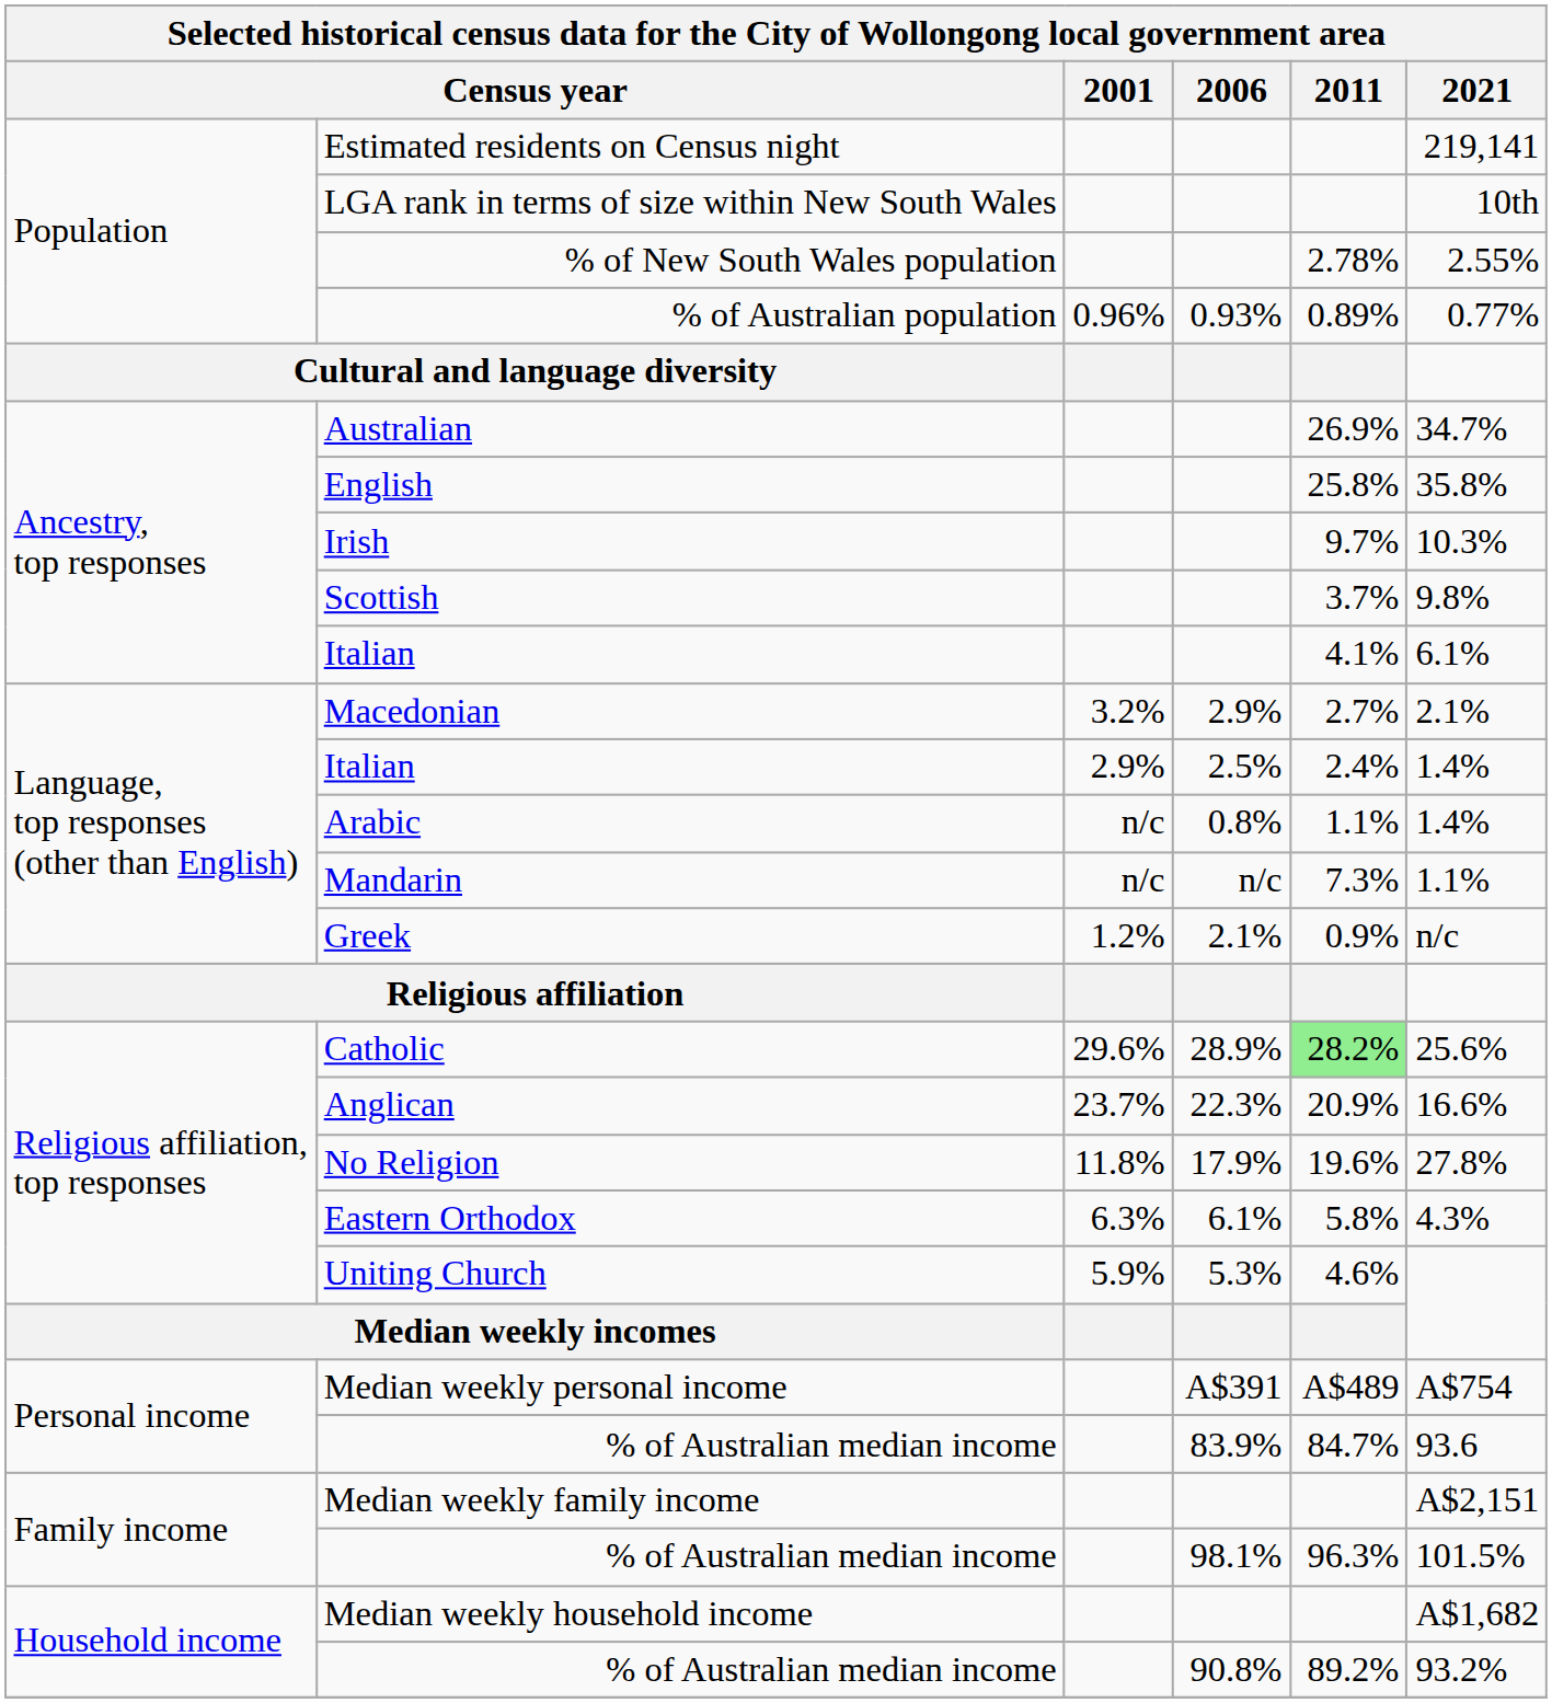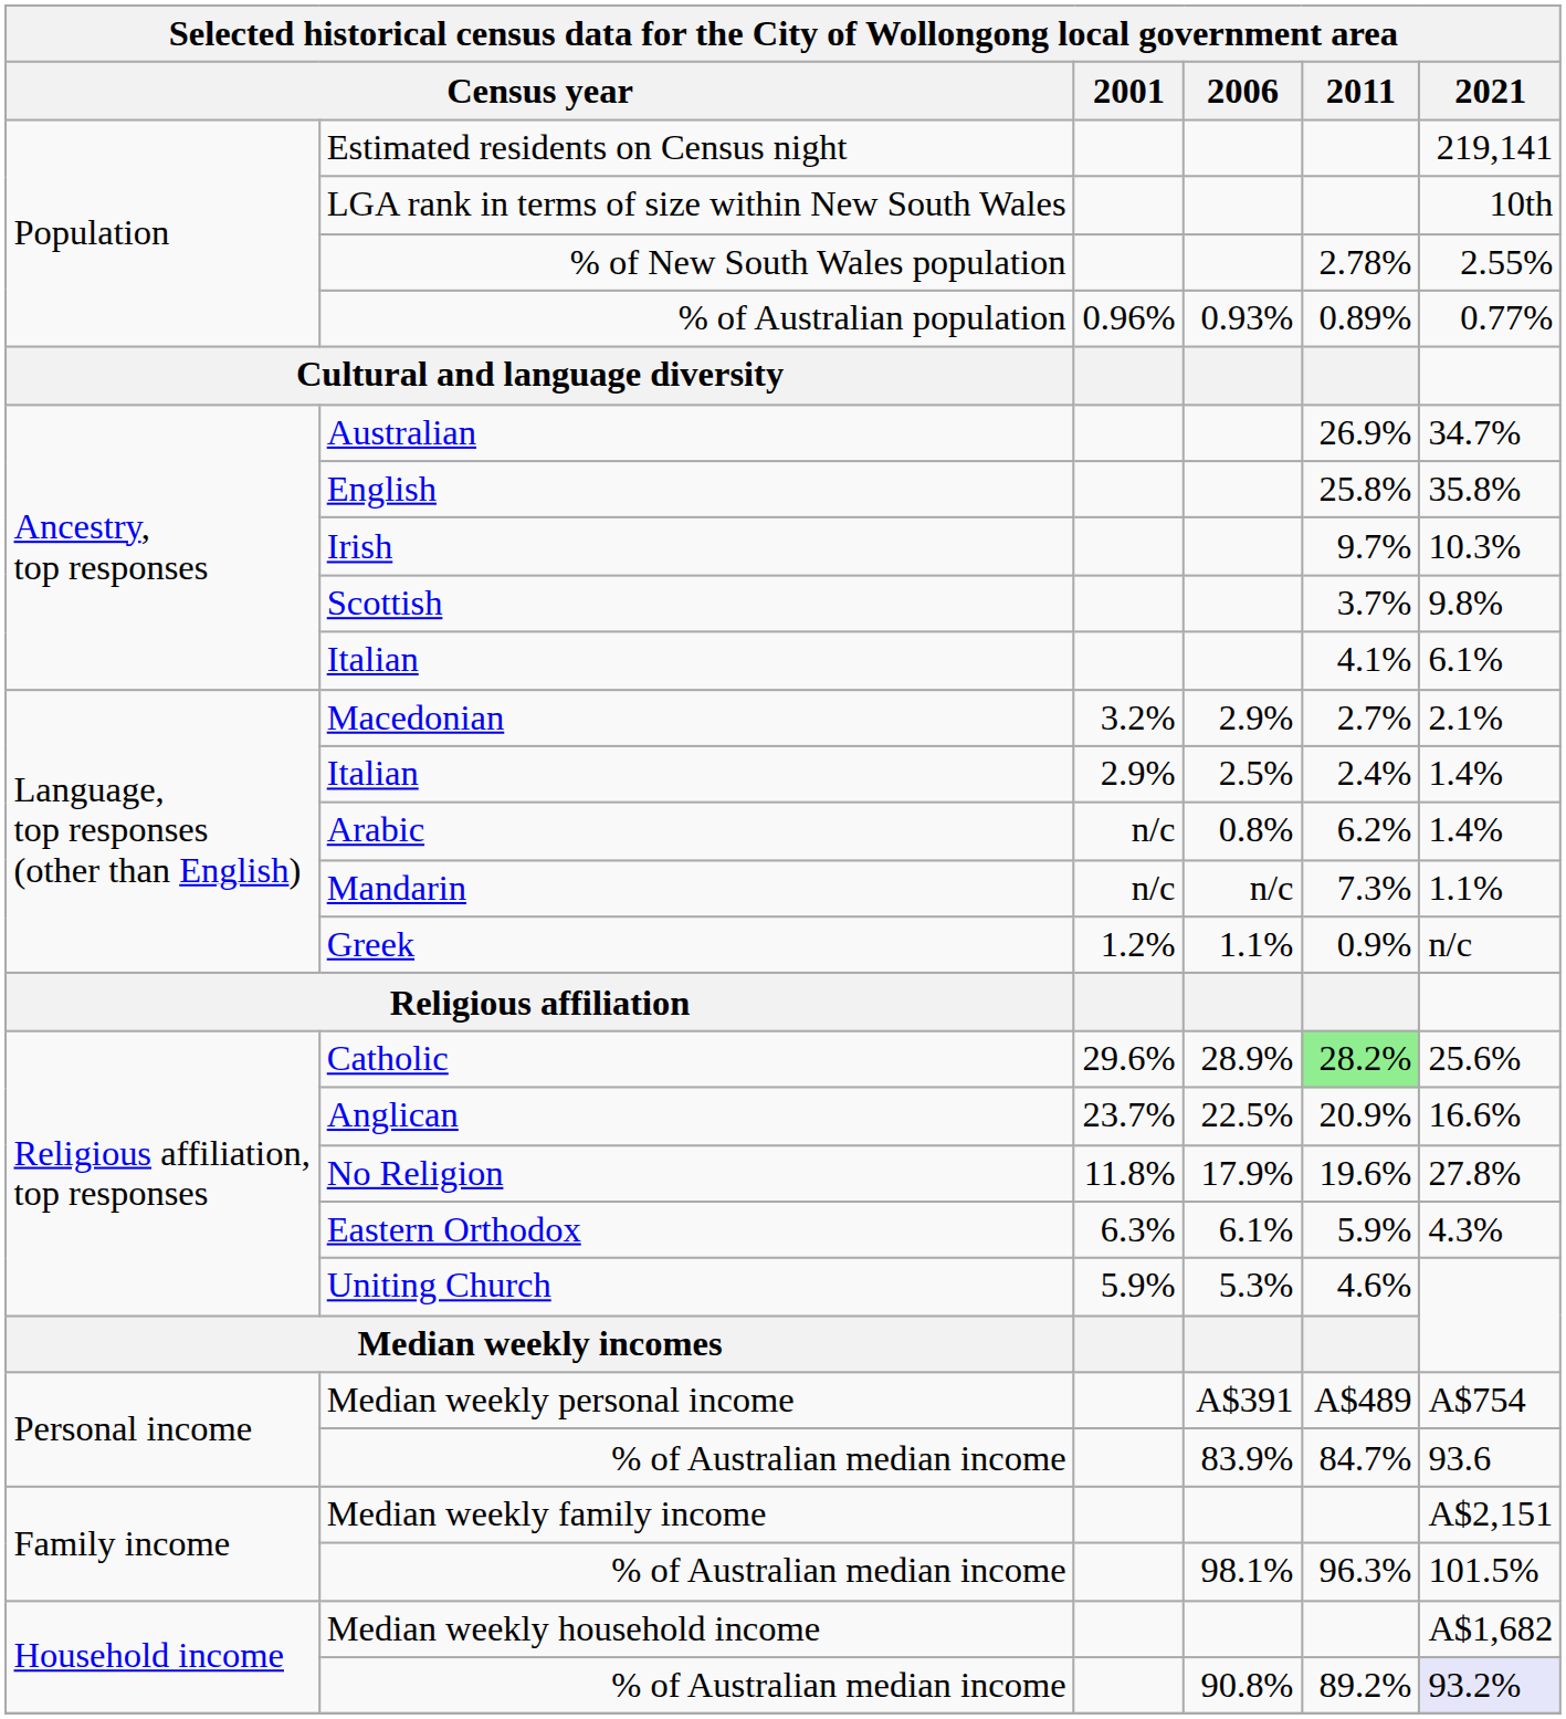 <table class="wikitable">
 <tr>
 <th colspan=7>Selected historical census data for the City of Wollongong local government area</th>
 </tr>
 <tr>
 <th colspan=3>Census year</th>
 <th>2001</th>
 <th>2006</th>
 <th>2011</th>
 <th>2021</th>
 </tr>
 <tr>
 <td rowspan=4 colspan="2">Population</td>
 <td>Estimated residents on Census night</td>
 <td align="right"></td>
 <td align="right"></td>
 <td align="right"></td>
 <td align="right">219,141</td>
 </tr>
 <tr>
 <td align="right">LGA rank in terms of size within New South Wales</td>
 <td align="right"></td>
 <td align="right"></td>
 <td align="right"></td>
 <td align="right">10th</td>
 </tr>
 <tr>
 <td align="right">% of New South Wales population</td>
 <td align="right"></td>
 <td align="right"></td>
 <td align="right">2.78%</td>
 <td align="right"> 2.55%</td>
 </tr>
 <tr>
 <td align="right">% of Australian population</td>
 <td align="right">0.96%</td>
 <td align="right"> 0.93%</td>
 <td align="right"> 0.89%</td>
 <td align="right"> 0.77%</td>
 </tr>
 <tr>
 <th colspan=3>Cultural and language diversity</th>
 <th></th>
 <th></th>
 <th></th>
 </tr>
 <tr>
 <td rowspan=5 colspan=2><a href='#'>Ancestry</a>,<br>top responses</td>
 <td><a href='#'>Australian</a></td>
 <td align="right"></td>
 <td align="right"></td>
 <td align="right">26.9%</td>
 <td>34.7%</td>
 </tr>
 <tr>
 <td><a href='#'>English</a></td>
 <td align="right"></td>
 <td align="right"></td>
 <td align="right">25.8%</td>
 <td>35.8%</td>
 </tr>
 <tr>
 <td><a href='#'>Irish</a></td>
 <td align="right"></td>
 <td align="right"></td>
 <td align="right">9.7%</td>
 <td>10.3%</td>
 </tr>
 <tr>
 <td><a href='#'>Scottish</a></td>
 <td align="right"></td>
 <td align="right"></td>
 <td align="right">3.7%</td>
 <td>9.8%</td>
 </tr>
 <tr>
 <td><a href='#'>Italian</a></td>
 <td align="right"></td>
 <td align="right"></td>
 <td align="right">4.1%</td>
 <td>6.1%</td>
 </tr>
 <tr>
 <td rowspan=5 colspan=2>Language,<br>top responses<br>(other than <a href='#'>English</a>)</td>
 <td><a href='#'>Macedonian</a></td>
 <td align="right">3.2%</td>
 <td align="right"> 2.9%</td>
 <td align="right"> 2.7%</td>
 <td>2.1%</td>
 </tr>
 <tr>
 <td><a href='#'>Italian</a></td>
 <td align="right">2.9%</td>
 <td align="right"> 2.5%</td>
 <td align="right"> 2.4%</td>
 <td>1.4%</td>
 </tr>
 <tr>
 <td><a href='#'>Arabic</a></td>
 <td align="right">n/c</td>
 <td align="right"> 0.8%</td>
-<td align="right"> 1.1%</td>
+<td align="right"> 6.2%</td>
 <td>1.4%</td>
 </tr>
 <tr>
 <td><a href='#'>Mandarin</a></td>
 <td align="right">n/c</td>
 <td align="right"> n/c</td>
 <td align="right"> 7.3%</td>
 <td>1.1%</td>
 </tr>
 <tr>
 <td><a href='#'>Greek</a></td>
 <td align="right">1.2%</td>
-<td align="right"> 2.1%</td>
+<td align="right"> 1.1%</td>
 <td align="right"> 0.9%</td>
 <td>n/c</td>
 </tr>
 <tr>
 <th colspan=3>Religious affiliation</th>
 <th></th>
 <th></th>
 <th></th>
 </tr>
 <tr>
 <td rowspan=5 colspan=2><a href='#'>Religious</a> affiliation,<br>top responses</td>
 <td><a href='#'>Catholic</a></td>
 <td align="right">29.6%</td>
 <td align="right"> 28.9%</td>
 <td align="right" style="background: lightgreen;"> 28.2%</td>
 <td>25.6%</td>
 </tr>
 <tr>
 <td><a href='#'>Anglican</a></td>
 <td align="right">23.7%</td>
-<td align="right"> 22.3%</td>
+<td align="right"> 22.5%</td>
 <td align="right"> 20.9%</td>
 <td>16.6%</td>
 </tr>
 <tr>
 <td><a href='#'>No Religion</a></td>
 <td align="right">11.8%</td>
 <td align="right"> 17.9%</td>
 <td align="right"> 19.6%</td>
 <td>27.8%</td>
 </tr>
 <tr>
 <td><a href='#'>Eastern Orthodox</a></td>
 <td align="right">6.3%</td>
 <td align="right"> 6.1%</td>
-<td align="right"> 5.8%</td>
+<td align="right"> 5.9%</td>
 <td>4.3%</td>
 </tr>
 <tr>
 <td><a href='#'>Uniting Church</a></td>
 <td align="right">5.9%</td>
 <td align="right"> 5.3%</td>
 <td align="right"> 4.6%</td>
 </tr>
 <tr>
 <th colspan=3>Median weekly incomes</th>
 <th></th>
 <th></th>
 <th></th>
 </tr>
 <tr>
 <td rowspan=2 colspan=2>Personal income</td>
 <td>Median weekly personal income</td>
 <td align="right"></td>
 <td align="right">A$391</td>
 <td align="right">A$489</td>
 <td>A$754</td>
 </tr>
 <tr>
 <td align="right">% of Australian median income</td>
 <td align="right"></td>
 <td align="right">83.9%</td>
 <td align="right"> 84.7%</td>
 <td> 93.6</td>
 </tr>
 <tr>
 <td rowspan=2 colspan=2>Family income</td>
 <td>Median weekly family income</td>
 <td align="right"></td>
 <td align="right"></td>
 <td align="right"></td>
 <td>A$2,151</td>
 </tr>
 <tr>
 <td align="right">% of Australian median income</td>
 <td align="right"></td>
 <td align="right">98.1%</td>
 <td align="right"> 96.3%</td>
 <td>101.5%</td>
 </tr>
 <tr>
 <td rowspan=2 colspan=2><a href='#'>Household income</a></td>
 <td>Median weekly household income</td>
 <td align="right"></td>
 <td align="right"></td>
 <td align="right"></td>
 <td>A$1,682</td>
 </tr>
 <tr>
 <td align="right">% of Australian median income</td>
 <td align="right"></td>
 <td align="right">90.8%</td>
 <td align="right"> 89.2%</td>
-<td>93.2%</td>
+<td style="background: lavender;">93.2%</td>
 </tr>
 <tr>
 </tr>
 </table>
